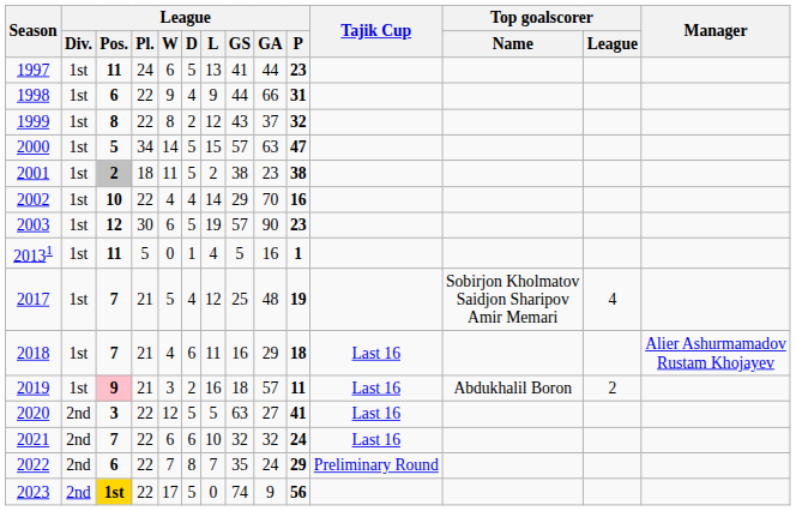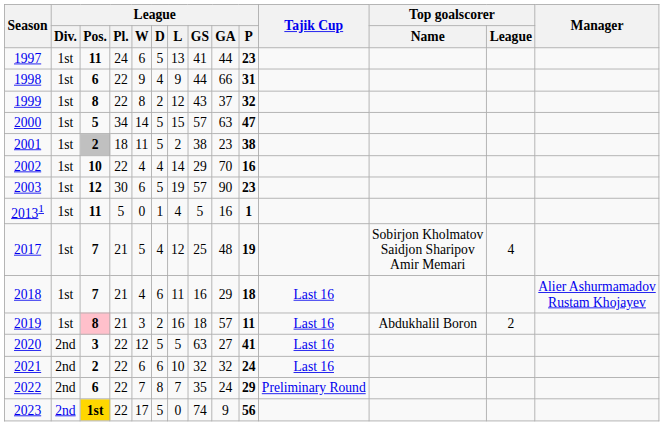 <table class="wikitable">
 <tr style="background:#efefef;">
 <th rowspan="2">Season</th>
 <th colspan="9">League</th>
 <th rowspan="2"><a href='#'>Tajik Cup</a></th>
 <th colspan="2">Top goalscorer</th>
 <th rowspan="2">Manager</th>
 </tr>
 <tr>
 <th>Div.</th>
 <th>Pos.</th>
 <th>Pl.</th>
 <th>W</th>
 <th>D</th>
 <th>L</th>
 <th>GS</th>
 <th>GA</th>
 <th>P</th>
 <th>Name</th>
 <th>League</th>
 </tr>
 <tr>
 <td align=center><a href='#'>1997</a></td>
 <td align=center>1st</td>
 <td align=center><strong>11</strong></td>
 <td align=center>24</td>
 <td align=center>6</td>
 <td align=center>5</td>
 <td align=center>13</td>
 <td align=center>41</td>
 <td align=center>44</td>
 <td align=center><strong>23</strong></td>
 <td align=center></td>
 <td align=center></td>
 <td align=center></td>
 <td align=center></td>
 </tr>
 <tr>
 <td align=center><a href='#'>1998</a></td>
 <td align=center>1st</td>
 <td align=center><strong>6</strong></td>
 <td align=center>22</td>
 <td align=center>9</td>
 <td align=center>4</td>
 <td align=center>9</td>
 <td align=center>44</td>
 <td align=center>66</td>
 <td align=center><strong>31</strong></td>
 <td align=center></td>
 <td align=center></td>
 <td align=center></td>
 <td align=center></td>
 </tr>
 <tr>
 <td align=center><a href='#'>1999</a></td>
 <td align=center>1st</td>
 <td align=center><strong>8</strong></td>
 <td align=center>22</td>
 <td align=center>8</td>
 <td align=center>2</td>
 <td align=center>12</td>
 <td align=center>43</td>
 <td align=center>37</td>
 <td align=center><strong>32</strong></td>
 <td align=center></td>
 <td align=center></td>
 <td align=center></td>
 <td align=center></td>
 </tr>
 <tr>
 <td align=center><a href='#'>2000</a></td>
 <td align=center>1st</td>
 <td align=center><strong>5</strong></td>
 <td align=center>34</td>
 <td align=center>14</td>
 <td align=center>5</td>
 <td align=center>15</td>
 <td align=center>57</td>
 <td align=center>63</td>
 <td align=center><strong>47</strong></td>
 <td align=center></td>
 <td align=center></td>
 <td align=center></td>
 <td align=center></td>
 </tr>
 <tr>
 <td align=center><a href='#'>2001</a></td>
 <td align=center>1st</td>
 <td style="text-align:center; background:silver;"><strong>2</strong></td>
 <td align=center>18</td>
 <td align=center>11</td>
 <td align=center>5</td>
 <td align=center>2</td>
 <td align=center>38</td>
 <td align=center>23</td>
 <td align=center><strong>38</strong></td>
 <td align=center></td>
 <td align=center></td>
 <td align=center></td>
 <td align=center></td>
 </tr>
 <tr>
 <td align=center><a href='#'>2002</a></td>
 <td align=center>1st</td>
 <td align=center><strong>10</strong></td>
 <td align=center>22</td>
 <td align=center>4</td>
 <td align=center>4</td>
 <td align=center>14</td>
 <td align=center>29</td>
 <td align=center>70</td>
 <td align=center><strong>16</strong></td>
 <td align=center></td>
 <td align=center></td>
 <td align=center></td>
 <td align=center></td>
 </tr>
 <tr>
 <td align=center><a href='#'>2003</a></td>
 <td align=center>1st</td>
 <td align=center><strong>12</strong></td>
 <td align=center>30</td>
 <td align=center>6</td>
 <td align=center>5</td>
 <td align=center>19</td>
 <td align=center>57</td>
 <td align=center>90</td>
 <td align=center><strong>23</strong></td>
 <td align=center></td>
 <td align=center></td>
 <td align=center></td>
 <td align=center></td>
 </tr>
 <tr>
 <td align=center><a href='#'>2013</a><sup><a href='#'>1</a></sup></td>
 <td align=center>1st</td>
 <td align=center><strong>11</strong></td>
 <td align=center>5</td>
 <td align=center>0</td>
 <td align=center>1</td>
 <td align=center>4</td>
 <td align=center>5</td>
 <td align=center>16</td>
 <td align=center><strong>1</strong></td>
 <td align=center></td>
 <td align=center></td>
 <td align=center></td>
 <td align=center></td>
 </tr>
 <tr>
 <td align=center><a href='#'>2017</a></td>
 <td align=center>1st</td>
 <td align=center><strong>7</strong></td>
 <td align=center>21</td>
 <td align=center>5</td>
 <td align=center>4</td>
 <td align=center>12</td>
 <td align=center>25</td>
 <td align=center>48</td>
 <td align=center><strong>19</strong></td>
 <td align=center></td>
 <td align=center>Sobirjon Kholmatov <br> Saidjon Sharipov <br> Amir Memari</td>
 <td align=center>4</td>
 <td align=center></td>
 </tr>
 <tr>
 <td align=center><a href='#'>2018</a></td>
 <td align=center>1st</td>
 <td align=center><strong>7</strong></td>
 <td align=center>21</td>
 <td align=center>4</td>
 <td align=center>6</td>
 <td align=center>11</td>
 <td align=center>16</td>
 <td align=center>29</td>
 <td align=center><strong>18</strong></td>
 <td align=center><a href='#'>Last 16</a></td>
 <td align=center></td>
 <td align=center></td>
 <td align=center><a href='#'>Alier Ashurmamadov</a> <br> <a href='#'>Rustam Khojayev</a></td>
 </tr>
 <tr>
 <td align=center><a href='#'>2019</a></td>
 <td align=center>1st</td>
-<td style="text-align:center; background:pink;"><strong>9</strong></td>
+<td style="text-align:center; background:pink;"><strong>8</strong></td>
 <td align=center>21</td>
 <td align=center>3</td>
 <td align=center>2</td>
 <td align=center>16</td>
 <td align=center>18</td>
 <td align=center>57</td>
 <td align=center><strong>11</strong></td>
 <td align=center><a href='#'>Last 16</a></td>
 <td align=center>Abdukhalil Boron</td>
 <td align=center>2</td>
 <td align=center></td>
 </tr>
 <tr>
 <td align=center><a href='#'>2020</a></td>
 <td align=center>2nd</td>
 <td align=center><strong>3</strong></td>
 <td align=center>22</td>
 <td align=center>12</td>
 <td align=center>5</td>
 <td align=center>5</td>
 <td align=center>63</td>
 <td align=center>27</td>
 <td align=center><strong>41</strong></td>
 <td align=center><a href='#'>Last 16</a></td>
 <td align=center></td>
 <td align=center></td>
 <td align=center></td>
 </tr>
 <tr>
 <td align=center><a href='#'>2021</a></td>
 <td align=center>2nd</td>
-<td align=center><strong>7</strong></td>
+<td align=center><strong>2</strong></td>
 <td align=center>22</td>
 <td align=center>6</td>
 <td align=center>6</td>
 <td align=center>10</td>
 <td align=center>32</td>
 <td align=center>32</td>
 <td align=center><strong>24</strong></td>
 <td align=center><a href='#'>Last 16</a></td>
 <td align=center></td>
 <td align=center></td>
 <td align=center></td>
 </tr>
 <tr>
 <td align=center><a href='#'>2022</a></td>
 <td align=center>2nd</td>
 <td align=center><strong>6</strong></td>
 <td align=center>22</td>
 <td align=center>7</td>
 <td align=center>8</td>
 <td align=center>7</td>
 <td align=center>35</td>
 <td align=center>24</td>
 <td align=center><strong>29</strong></td>
 <td align=center><a href='#'>Preliminary Round</a></td>
 <td align=center></td>
 <td align=center></td>
 <td align=center></td>
 </tr>
 <tr>
 <td align=center><a href='#'>2023</a></td>
 <td align=center><a href='#'>2nd</a></td>
 <td style="text-align:center; background:gold;"><strong>1st</strong></td>
 <td align=center>22</td>
 <td align=center>17</td>
 <td align=center>5</td>
 <td align=center>0</td>
 <td align=center>74</td>
 <td align=center>9</td>
 <td align=center><strong>56</strong></td>
 <td align=center></td>
 <td align=center></td>
 <td align=center></td>
 <td align=center></td>
 </tr>
 </table>
